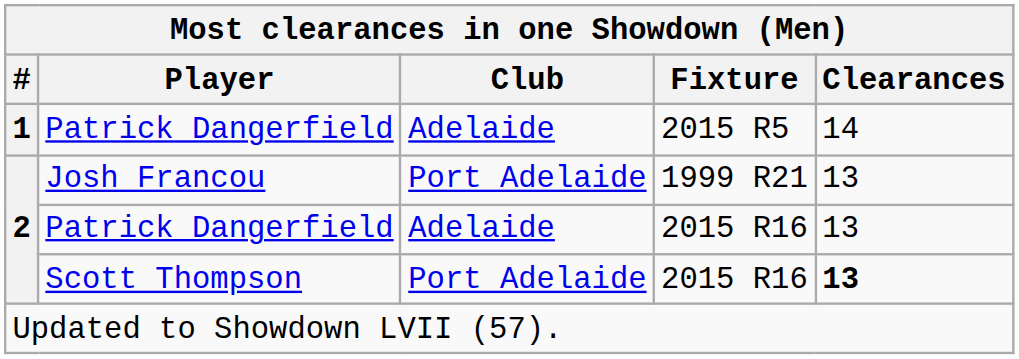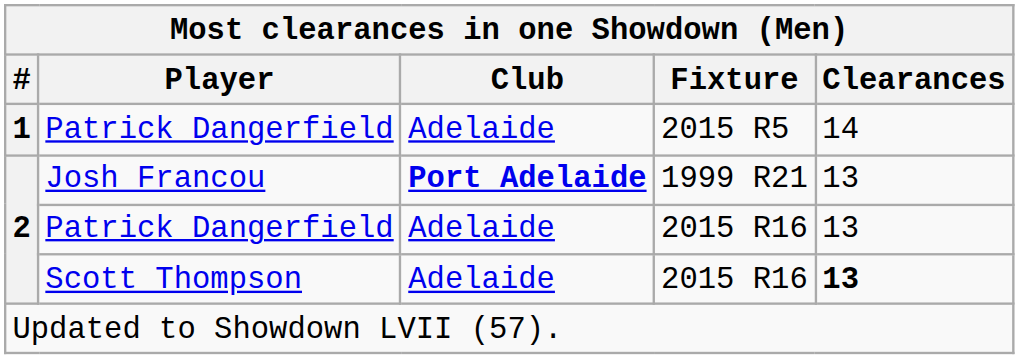 <table class="wikitable">
 <tr>
 <th colspan="5">Most clearances in one Showdown (Men)</th>
 </tr>
 <tr>
 <th>#</th>
 <th>Player</th>
 <th>Club</th>
 <th>Fixture</th>
 <th>Clearances</th>
 </tr>
 <tr>
 <th>1</th>
 <td><a href='#'>Patrick Dangerfield</a></td>
 <td><a href='#'>Adelaide</a></td>
 <td>2015 R5</td>
 <td>14</td>
 </tr>
 <tr>
 <th rowspan="3">2</th>
 <td><a href='#'>Josh Francou</a></td>
-<td><a href='#'>Port Adelaide</a></td>
+<td><strong><a href='#'>Port Adelaide</a></strong></td>
 <td>1999 R21</td>
 <td>13</td>
 </tr>
 <tr>
 <td><a href='#'>Patrick Dangerfield</a></td>
 <td><a href='#'>Adelaide</a></td>
 <td>2015 R16</td>
 <td>13</td>
 </tr>
 <tr>
 <td><a href='#'>Scott Thompson</a></td>
-<td><a href='#'>Port Adelaide</a></td>
+<td><a href='#'>Adelaide</a></td>
 <td>2015 R16</td>
 <td><strong>13</strong></td>
 </tr>
 <tr>
 <td colspan="5">Updated to Showdown LVII (57).</td>
 </tr>
 </table>
